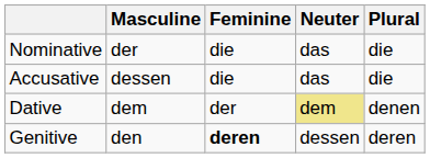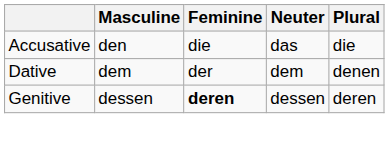 <table class="wikitable">
 <tr>
 <th></th>
 <th>Masculine</th>
 <th>Feminine</th>
 <th>Neuter</th>
 <th>Plural</th>
 </tr>
 <tr>
-<td>Nominative</td>
-<td>der</td>
-<td>die</td>
-<td>das</td>
-<td>die</td>
-</tr>
-<tr>
 <td>Accusative</td>
-<td>dessen</td>
+<td>den</td>
 <td>die</td>
 <td>das</td>
 <td>die</td>
 </tr>
 <tr>
 <td>Dative</td>
 <td>dem</td>
 <td>der</td>
-<td style="background: khaki;">dem</td>
+<td>dem</td>
 <td>denen</td>
 </tr>
 <tr>
 <td>Genitive</td>
-<td>den</td>
+<td>dessen</td>
 <td><strong>deren</strong></td>
 <td>dessen</td>
 <td>deren</td>
 </tr>
 </table>
